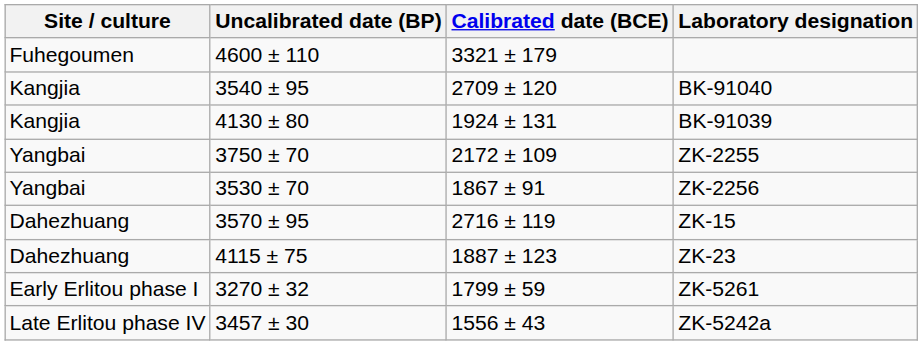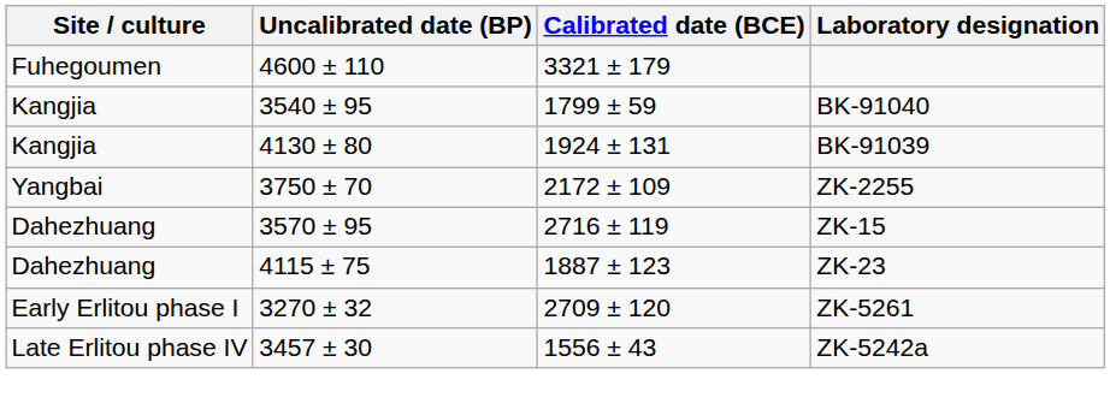 <table class="wikitable" style="margin: 1em auto 1em auto;">
 <tr>
 <th>Site / culture</th>
 <th>Uncalibrated date (BP)</th>
 <th><a href='#'>Calibrated</a> date (BCE)</th>
 <th>Laboratory designation</th>
 </tr>
 <tr>
 <td>Fuhegoumen</td>
 <td>4600 ± 110</td>
 <td>3321 ± 179</td>
 <td></td>
 </tr>
 <tr>
 <td>Kangjia</td>
 <td>3540 ± 95</td>
-<td>2709 ± 120</td>
+<td>1799 ± 59</td>
 <td>BK-91040</td>
 </tr>
 <tr>
 <td>Kangjia</td>
 <td>4130 ± 80</td>
 <td>1924 ± 131</td>
 <td>BK-91039</td>
 </tr>
 <tr>
 <td>Yangbai</td>
 <td>3750 ± 70</td>
 <td>2172 ± 109</td>
 <td>ZK-2255</td>
-</tr>
-<tr>
-<td>Yangbai</td>
-<td>3530 ± 70</td>
-<td>1867 ± 91</td>
-<td>ZK-2256</td>
 </tr>
 <tr>
 <td>Dahezhuang</td>
 <td>3570 ± 95</td>
 <td>2716 ± 119</td>
 <td>ZK-15</td>
 </tr>
 <tr>
 <td>Dahezhuang</td>
 <td>4115 ± 75</td>
 <td>1887 ± 123</td>
 <td>ZK-23</td>
 </tr>
 <tr>
 <td>Early Erlitou phase I</td>
 <td>3270 ± 32</td>
-<td>1799 ± 59</td>
+<td>2709 ± 120</td>
 <td>ZK-5261</td>
 </tr>
 <tr>
 <td>Late Erlitou phase IV</td>
 <td>3457 ± 30</td>
 <td>1556 ± 43</td>
 <td>ZK-5242a</td>
 </tr>
 </table>
